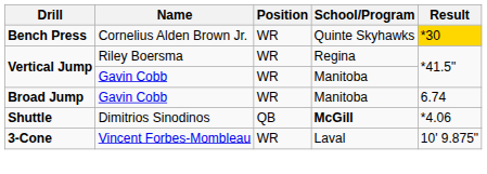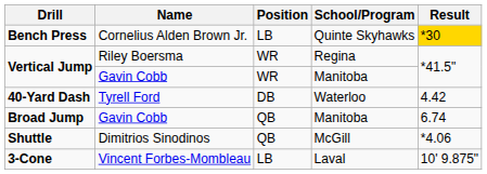 <table class="wikitable">
 <tr>
 <th>Drill</th>
 <th>Name</th>
 <th>Position</th>
 <th>School/Program</th>
 <th>Result</th>
 </tr>
 <tr>
 <td><strong>Bench Press</strong></td>
 <td>Cornelius Alden Brown Jr.</td>
-<td>WR</td>
+<td>LB</td>
 <td>Quinte Skyhawks</td>
 <td style="background: gold;">*30</td>
 </tr>
 <tr>
 <td rowspan="2" style="text-align: left;" valign="middle"><strong>Vertical Jump</strong></td>
 <td>Riley Boersma</td>
 <td>WR</td>
 <td>Regina</td>
 <td rowspan="2" style="text-align: left;" valign="middle">*41.5"</td>
 </tr>
 <tr>
 <td><a href='#'>Gavin Cobb</a></td>
 <td>WR</td>
 <td>Manitoba</td>
 </tr>
 <tr>
+<td><strong>40-Yard Dash</strong></td>
+<td><a href='#'>Tyrell Ford</a></td>
+<td>DB</td>
+<td>Waterloo</td>
+<td>4.42</td>
+</tr>
+<tr>
 <td><strong>Broad Jump</strong></td>
 <td><a href='#'>Gavin Cobb</a></td>
-<td>WR</td>
+<td>QB</td>
 <td>Manitoba</td>
 <td>6.74</td>
 </tr>
 <tr>
 <td><strong>Shuttle</strong></td>
 <td>Dimitrios Sinodinos</td>
 <td>QB</td>
-<td><strong>McGill</strong></td>
+<td>McGill</td>
 <td>*4.06</td>
 </tr>
 <tr>
 <td><strong>3-Cone</strong></td>
 <td><a href='#'>Vincent Forbes-Mombleau</a></td>
-<td>WR</td>
+<td>LB</td>
 <td>Laval</td>
 <td>10' 9.875"</td>
 </tr>
 </table>
